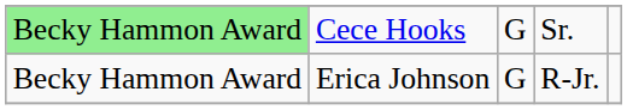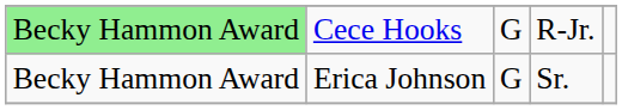 <table class="wikitable" border="1">
 <tr>
 </tr>
 <tr>
 <td style="background: lightgreen;">Becky Hammon Award</td>
 <td><a href='#'>Cece Hooks</a></td>
 <td>G</td>
-<td>Sr.</td>
+<td>R-Jr.</td>
 <td></td>
 </tr>
 <tr>
 <td>Becky Hammon Award</td>
 <td>Erica Johnson</td>
 <td>G</td>
-<td>R-Jr.</td>
+<td>Sr.</td>
 <td></td>
 </tr>
 <tr>
 </tr>
 </table>
